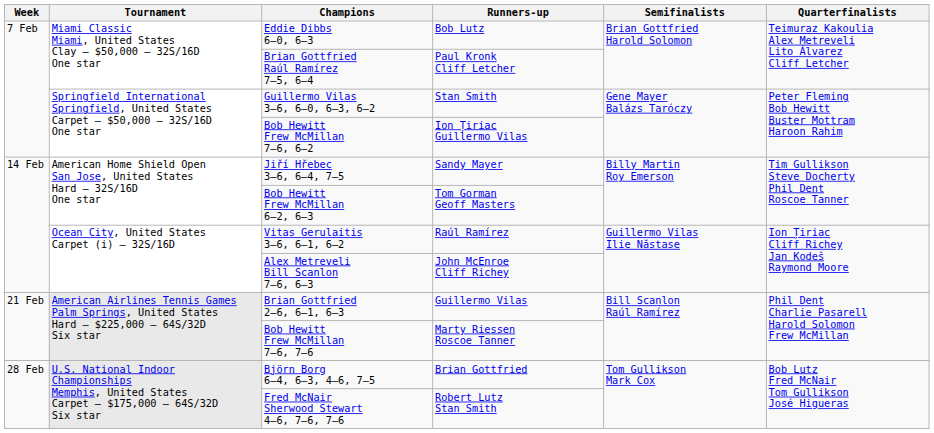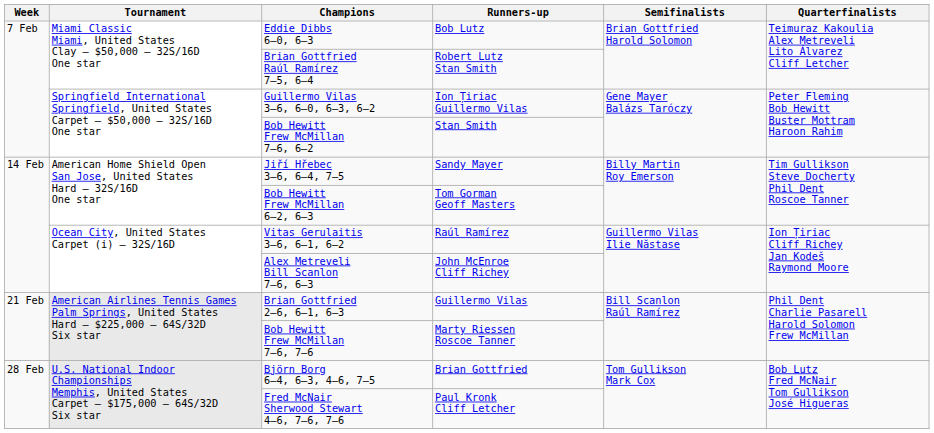 <table class=wikitable style=font-size:95%>
 <tr>
 <th style="width:48px;">Week</th>
 <th style="width:250px;">Tournament</th>
 <th style="width:200px;">Champions</th>
 <th style="width:200px;">Runners-up</th>
 <th style="width:190px;">Semifinalists</th>
 <th style="width:190px;">Quarterfinalists</th>
 </tr>
 <tr valign=top>
 <td rowspan=4>7 Feb</td>
 <td style="background:#fff;" rowspan="2"><a href='#'>Miami Classic</a> <br> <a href='#'>Miami</a>, United States <br> Clay – $50,000 – 32S/16D <br> One star</td>
 <td> <a href='#'>Eddie Dibbs</a> <br> 6–0, 6–3</td>
 <td> <a href='#'>Bob Lutz</a></td>
 <td rowspan=2> <a href='#'>Brian Gottfried</a> <br>  <a href='#'>Harold Solomon</a></td>
 <td rowspan=2> <a href='#'>Teimuraz Kakoulia</a> <br>  <a href='#'>Alex Metreveli</a> <br>  <a href='#'>Lito Álvarez</a> <br>  <a href='#'>Cliff Letcher</a></td>
 </tr>
 <tr valign=top>
 <td> <a href='#'>Brian Gottfried</a> <br>  <a href='#'>Raúl Ramírez</a> <br> 7–5, 6–4</td>
-<td> <a href='#'>Paul Kronk</a> <br>  <a href='#'>Cliff Letcher</a></td>
+<td> <a href='#'>Robert Lutz</a> <br>  <a href='#'>Stan Smith</a></td>
 </tr>
 <tr valign=top>
 <td style="background:#fff;" rowspan="2"><a href='#'>Springfield International</a> <br> <a href='#'>Springfield</a>, United States <br> Carpet – $50,000 – 32S/16D <br> One star</td>
 <td> <a href='#'>Guillermo Vilas</a> <br> 3–6, 6–0, 6–3, 6–2</td>
-<td> <a href='#'>Stan Smith</a></td>
+<td> <a href='#'>Ion Țiriac</a> <br>  <a href='#'>Guillermo Vilas</a></td>
 <td rowspan=2> <a href='#'>Gene Mayer</a> <br>  <a href='#'>Balázs Taróczy</a></td>
 <td rowspan=2> <a href='#'>Peter Fleming</a> <br>  <a href='#'>Bob Hewitt</a> <br>  <a href='#'>Buster Mottram</a> <br>  <a href='#'>Haroon Rahim</a></td>
 </tr>
 <tr valign=top>
 <td> <a href='#'>Bob Hewitt</a> <br>  <a href='#'>Frew McMillan</a> <br> 7–6, 6–2</td>
-<td> <a href='#'>Ion Țiriac</a> <br>  <a href='#'>Guillermo Vilas</a></td>
+<td> <a href='#'>Stan Smith</a></td>
 </tr>
 <tr valign=top>
 <td rowspan=4>14 Feb</td>
 <td style="background:#fff;" rowspan="2">American Home Shield Open <br> <a href='#'>San Jose</a>, United States <br> Hard – 32S/16D <br> One star</td>
 <td> <a href='#'>Jiří Hřebec</a> <br> 3–6, 6–4, 7–5</td>
 <td> <a href='#'>Sandy Mayer</a></td>
 <td rowspan=2> <a href='#'>Billy Martin</a> <br>  <a href='#'>Roy Emerson</a></td>
 <td rowspan=2> <a href='#'>Tim Gullikson</a> <br>  <a href='#'>Steve Docherty</a> <br>  <a href='#'>Phil Dent</a> <br>  <a href='#'>Roscoe Tanner</a></td>
 </tr>
 <tr valign=top>
 <td> <a href='#'>Bob Hewitt</a> <br>  <a href='#'>Frew McMillan</a> <br> 6–2, 6–3</td>
 <td> <a href='#'>Tom Gorman</a> <br>  <a href='#'>Geoff Masters</a></td>
 </tr>
 <tr valign=top>
 <td style="background:#fff;" rowspan="2"><a href='#'>Ocean City</a>, United States <br> Carpet (i) – 32S/16D</td>
 <td> <a href='#'>Vitas Gerulaitis</a> <br> 3–6, 6–1, 6–2</td>
 <td> <a href='#'>Raúl Ramírez</a></td>
 <td rowspan=2> <a href='#'>Guillermo Vilas</a> <br>  <a href='#'>Ilie Năstase</a></td>
 <td rowspan=2> <a href='#'>Ion Țiriac</a><br>  <a href='#'>Cliff Richey</a><br>  <a href='#'>Jan Kodeš</a> <br>  <a href='#'>Raymond Moore</a></td>
 </tr>
 <tr valign=top>
 <td> <a href='#'>Alex Metreveli</a> <br>  <a href='#'>Bill Scanlon</a> <br> 7–6, 6–3</td>
 <td> <a href='#'>John McEnroe</a><br>  <a href='#'>Cliff Richey</a></td>
 </tr>
 <tr valign=top>
 <td rowspan=2>21 Feb</td>
 <td style="background:#E9E9E9;" rowspan=2><a href='#'>American Airlines Tennis Games</a> <br> <a href='#'>Palm Springs</a>, United States <br> Hard – $225,000 – 64S/32D <br> Six star</td>
 <td> <a href='#'>Brian Gottfried</a> <br> 2–6, 6–1, 6–3</td>
 <td> <a href='#'>Guillermo Vilas</a></td>
 <td rowspan=2> <a href='#'>Bill Scanlon</a> <br>  <a href='#'>Raúl Ramírez</a></td>
 <td rowspan=2> <a href='#'>Phil Dent</a> <br>  <a href='#'>Charlie Pasarell</a> <br>  <a href='#'>Harold Solomon</a> <br>  <a href='#'>Frew McMillan</a></td>
 </tr>
 <tr valign=top>
 <td> <a href='#'>Bob Hewitt</a> <br>  <a href='#'>Frew McMillan</a> <br> 7–6, 7–6</td>
 <td> <a href='#'>Marty Riessen</a> <br>  <a href='#'>Roscoe Tanner</a></td>
 </tr>
 <tr valign=top>
 <td rowspan=2>28 Feb</td>
 <td style="background:#E9E9E9;" rowspan=2><a href='#'>U.S. National Indoor Championships</a> <br> <a href='#'>Memphis</a>, United States <br> Carpet – $175,000 – 64S/32D <br> Six star</td>
 <td> <a href='#'>Björn Borg</a> <br> 6–4, 6–3, 4–6, 7–5</td>
 <td> <a href='#'>Brian Gottfried</a></td>
 <td rowspan=2> <a href='#'>Tom Gullikson</a> <br>  <a href='#'>Mark Cox</a></td>
 <td rowspan=2> <a href='#'>Bob Lutz</a> <br>  <a href='#'>Fred McNair</a> <br>  <a href='#'>Tom Gullikson</a> <br>  <a href='#'>José Higueras</a></td>
 </tr>
 <tr valign=top>
 <td> <a href='#'>Fred McNair</a> <br>  <a href='#'>Sherwood Stewart</a> <br> 4–6, 7–6, 7–6</td>
-<td> <a href='#'>Robert Lutz</a> <br>  <a href='#'>Stan Smith</a></td>
+<td> <a href='#'>Paul Kronk</a> <br>  <a href='#'>Cliff Letcher</a></td>
 </tr>
 </table>
